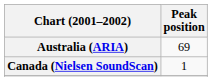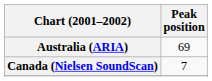 <table class="wikitable sortable plainrowheaders" style="text-align:center">
 <tr>
 <th scope="col">Chart (2001–2002)</th>
 <th scope="col">Peak<br>position</th>
 </tr>
 <tr>
 <th scope="row">Australia (<a href='#'>ARIA</a>)</th>
 <td>69</td>
 </tr>
 <tr>
 <th scope="row">Canada (<a href='#'>Nielsen SoundScan</a>)</th>
-<td>1</td>
+<td>7</td>
 </tr>
 <tr>
 </tr>
 <tr>
 </tr>
 <tr>
 </tr>
 <tr>
 </tr>
 <tr>
 </tr>
 </table>
